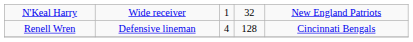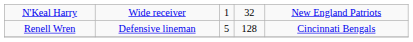 <table class="wikitable" style="width:50%;">
 <tr align="center">
 <td><a href='#'>N'Keal Harry</a></td>
 <td><a href='#'>Wide receiver</a></td>
 <td>1</td>
 <td>32</td>
 <td><a href='#'>New England Patriots</a></td>
 </tr>
 <tr align="center">
 <td><a href='#'>Renell Wren</a></td>
 <td><a href='#'>Defensive lineman</a></td>
-<td>4</td>
+<td>5</td>
 <td>128</td>
 <td><a href='#'>Cincinnati Bengals</a></td>
 </tr>
 <tr align="center">
 </tr>
 </table>
